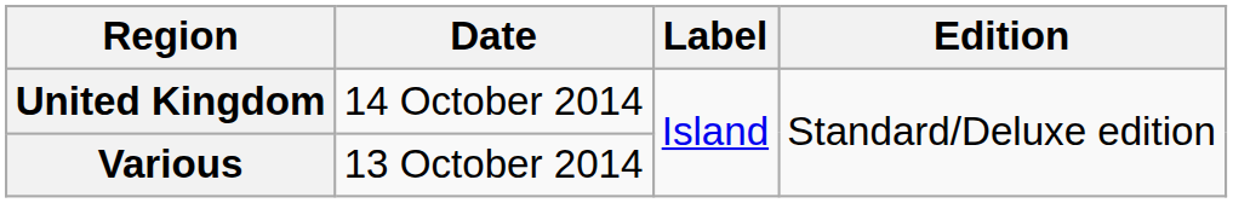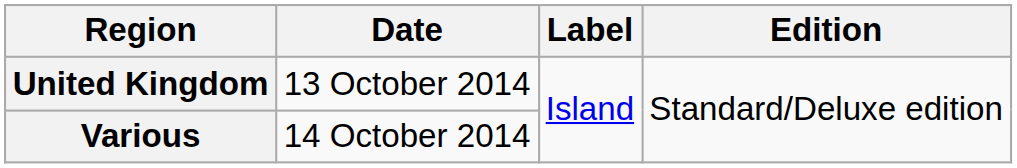 <table class="wikitable plainrowheaders">
 <tr>
 <th>Region</th>
 <th>Date</th>
 <th>Label</th>
 <th>Edition</th>
 </tr>
 <tr>
 <th scope="row">United Kingdom</th>
-<td>14 October 2014</td>
+<td>13 October 2014</td>
 <td rowspan="2"><a href='#'>Island</a></td>
 <td rowspan="2">Standard/Deluxe edition</td>
 </tr>
 <tr>
 <th scope="row">Various</th>
-<td>13 October 2014</td>
+<td>14 October 2014</td>
 </tr>
 </table>
